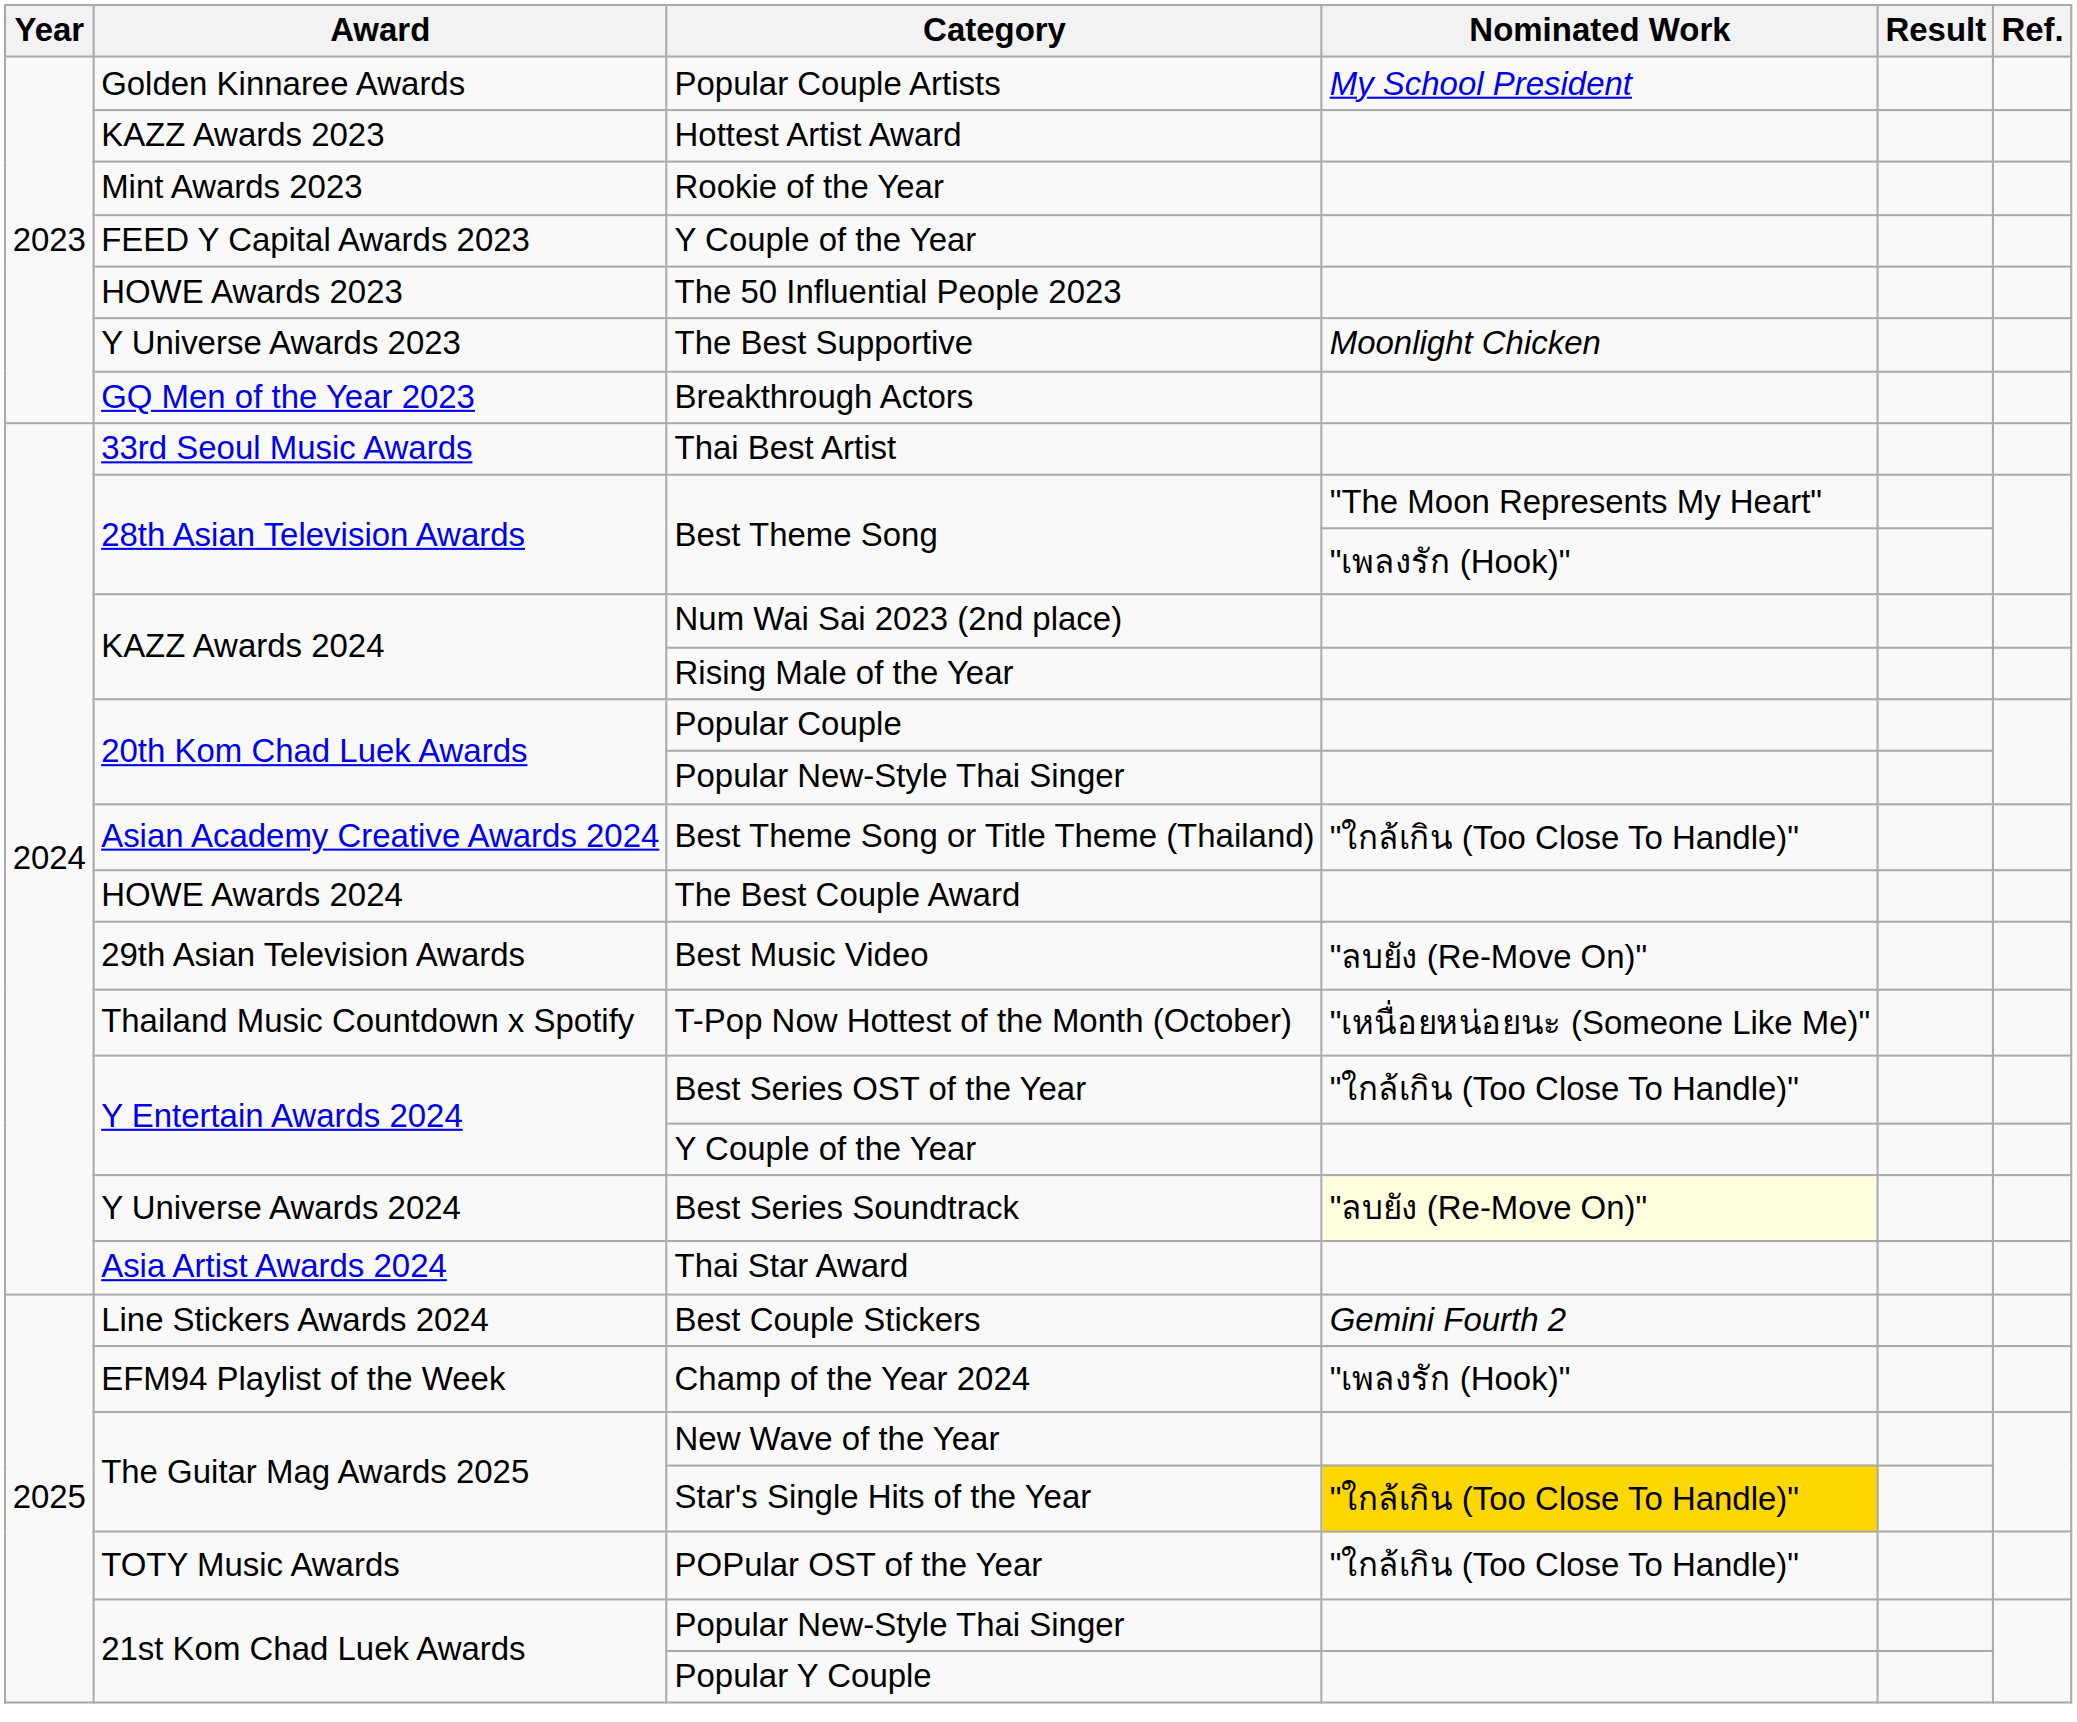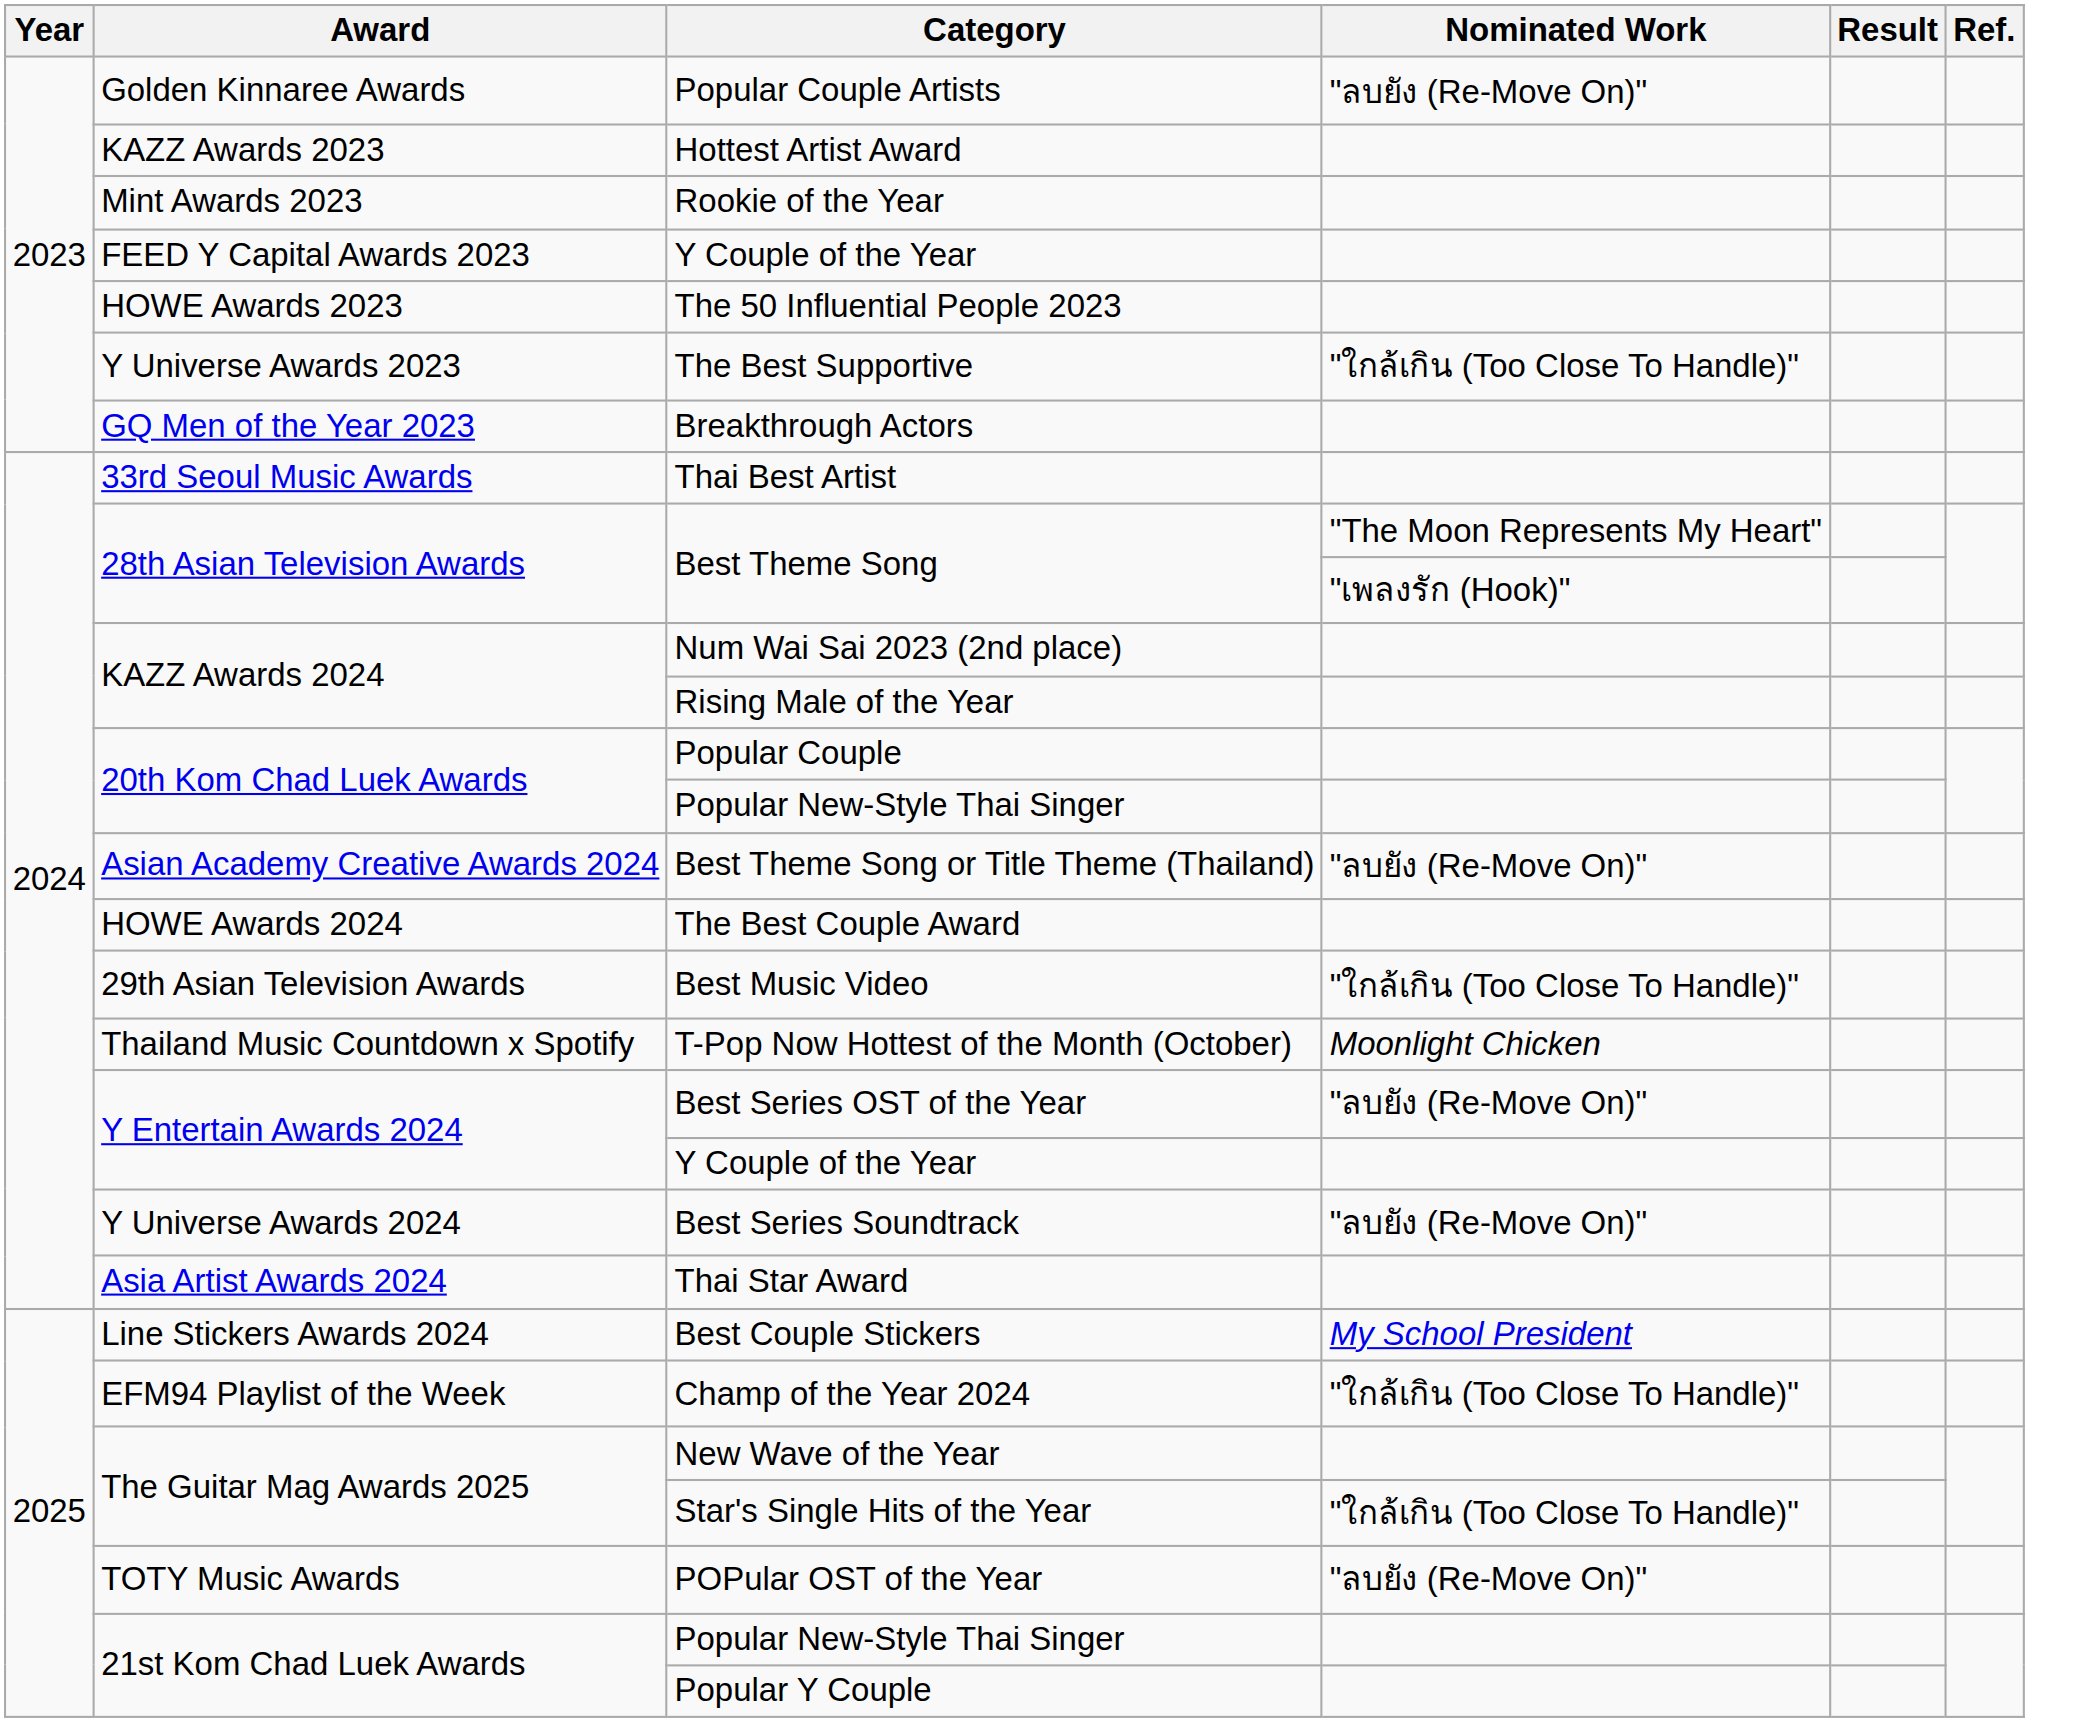 <table class="wikitable plainrowheaders sortable">
 <tr>
 <th scope="col">Year</th>
 <th scope="col">Award</th>
 <th scope="col">Category</th>
 <th scope="col">Nominated Work</th>
 <th scope="col">Result</th>
 <th scope="col" class="unsortable">Ref.</th>
 </tr>
 <tr>
 <td rowspan="7">2023</td>
 <td>Golden Kinnaree Awards</td>
 <td>Popular Couple Artists</td>
-<td><em><a href='#'>My School President</a></em></td>
+<td>"ลบยัง (Re-Move On)"</td>
 <td></td>
 <td></td>
 </tr>
 <tr>
 <td>KAZZ Awards 2023</td>
 <td>Hottest Artist Award</td>
 <td></td>
 <td></td>
 <td></td>
 </tr>
 <tr>
 <td>Mint Awards 2023</td>
 <td>Rookie of the Year</td>
 <td></td>
 <td></td>
 <td></td>
 </tr>
 <tr>
 <td>FEED Y Capital Awards 2023</td>
 <td>Y Couple of the Year</td>
 <td></td>
 <td></td>
 <td></td>
 </tr>
 <tr>
 <td>HOWE Awards 2023</td>
 <td>The 50 Influential People 2023</td>
 <td></td>
 <td></td>
 <td></td>
 </tr>
 <tr>
 <td>Y Universe Awards 2023</td>
 <td>The Best Supportive</td>
-<td><em>Moonlight Chicken</em></td>
+<td>"ใกล้เกิน (Too Close To Handle)"</td>
 <td></td>
 <td></td>
 </tr>
 <tr>
 <td><a href='#'>GQ Men of the Year 2023</a></td>
 <td>Breakthrough Actors</td>
 <td></td>
 <td></td>
 <td></td>
 </tr>
 <tr>
 <td rowspan="15">2024</td>
 <td><a href='#'>33rd Seoul Music Awards</a></td>
 <td>Thai Best Artist</td>
 <td></td>
 <td></td>
 <td></td>
 </tr>
 <tr>
 <td rowspan="2"><a href='#'>28th Asian Television Awards</a></td>
 <td rowspan="2">Best Theme Song</td>
 <td>"The Moon Represents My Heart"</td>
 <td></td>
 <td rowspan="2"></td>
 </tr>
 <tr>
 <td>"เพลงรัก (Hook)"</td>
 <td></td>
 </tr>
 <tr>
 <td rowspan="2">KAZZ Awards 2024</td>
 <td>Num Wai Sai 2023 (2nd place)</td>
 <td></td>
 <td></td>
 <td></td>
 </tr>
 <tr>
 <td>Rising Male of the Year</td>
 <td></td>
 <td></td>
 <td></td>
 </tr>
 <tr>
 <td rowspan="2"><a href='#'>20th Kom Chad Luek Awards</a></td>
 <td>Popular Couple</td>
 <td></td>
 <td></td>
 <td rowspan="2"></td>
 </tr>
 <tr>
 <td>Popular New-Style Thai Singer</td>
 <td></td>
 <td></td>
 </tr>
 <tr>
 <td><a href='#'>Asian Academy Creative Awards 2024</a></td>
 <td>Best Theme Song or Title Theme (Thailand)</td>
-<td>"ใกล้เกิน (Too Close To Handle)"</td>
+<td>"ลบยัง (Re-Move On)"</td>
 <td></td>
 <td></td>
 </tr>
 <tr>
 <td>HOWE Awards 2024</td>
 <td>The Best Couple Award</td>
 <td></td>
 <td></td>
 <td></td>
 </tr>
 <tr>
 <td>29th Asian Television Awards</td>
 <td>Best Music Video</td>
-<td>"ลบยัง (Re-Move On)"</td>
+<td>"ใกล้เกิน (Too Close To Handle)"</td>
 <td></td>
 <td></td>
 </tr>
 <tr>
 <td>Thailand Music Countdown x Spotify</td>
 <td>T-Pop Now Hottest of the Month (October)</td>
-<td>"เหนื่อยหน่อยนะ (Someone Like Me)"</td>
+<td><em>Moonlight Chicken</em></td>
 <td></td>
 <td></td>
 </tr>
 <tr>
 <td rowspan="2"><a href='#'>Y Entertain Awards 2024</a></td>
 <td>Best Series OST of the Year</td>
-<td>"ใกล้เกิน (Too Close To Handle)"</td>
+<td>"ลบยัง (Re-Move On)"</td>
 <td></td>
 <td></td>
 </tr>
 <tr>
 <td>Y Couple of the Year</td>
 <td></td>
 <td></td>
 <td></td>
 </tr>
 <tr>
 <td>Y Universe Awards 2024</td>
 <td>Best Series Soundtrack</td>
-<td style="background: lightyellow;">"ลบยัง (Re-Move On)"</td>
+<td>"ลบยัง (Re-Move On)"</td>
 <td></td>
 <td></td>
 </tr>
 <tr>
 <td><a href='#'>Asia Artist Awards 2024</a></td>
 <td>Thai Star Award</td>
 <td></td>
 <td></td>
 <td></td>
 </tr>
 <tr>
 <td rowspan="7">2025</td>
 <td>Line Stickers Awards 2024</td>
 <td>Best Couple Stickers</td>
-<td><em>Gemini Fourth 2</em></td>
+<td><em><a href='#'>My School President</a></em></td>
 <td></td>
 <td></td>
 </tr>
 <tr>
 <td>EFM94 Playlist of the Week</td>
 <td>Champ of the Year 2024</td>
-<td>"เพลงรัก (Hook)"</td>
+<td>"ใกล้เกิน (Too Close To Handle)"</td>
 <td></td>
 <td></td>
 </tr>
 <tr>
 <td rowspan="2">The Guitar Mag Awards 2025</td>
 <td>New Wave of the Year</td>
 <td></td>
 <td></td>
 <td rowspan="2"></td>
 </tr>
 <tr>
 <td>Star's Single Hits of the Year</td>
-<td style="background: gold;">"ใกล้เกิน (Too Close To Handle)"</td>
+<td>"ใกล้เกิน (Too Close To Handle)"</td>
 <td></td>
 </tr>
 <tr>
 <td>TOTY Music Awards</td>
 <td>POPular OST of the Year</td>
-<td>"ใกล้เกิน (Too Close To Handle)"</td>
+<td>"ลบยัง (Re-Move On)"</td>
 <td></td>
 <td></td>
 </tr>
 <tr>
 <td rowspan="2">21st Kom Chad Luek Awards</td>
 <td>Popular New-Style Thai Singer</td>
 <td></td>
 <td></td>
 <td rowspan="2"></td>
 </tr>
 <tr>
 <td>Popular Y Couple</td>
 <td></td>
 <td></td>
 </tr>
 </table>
